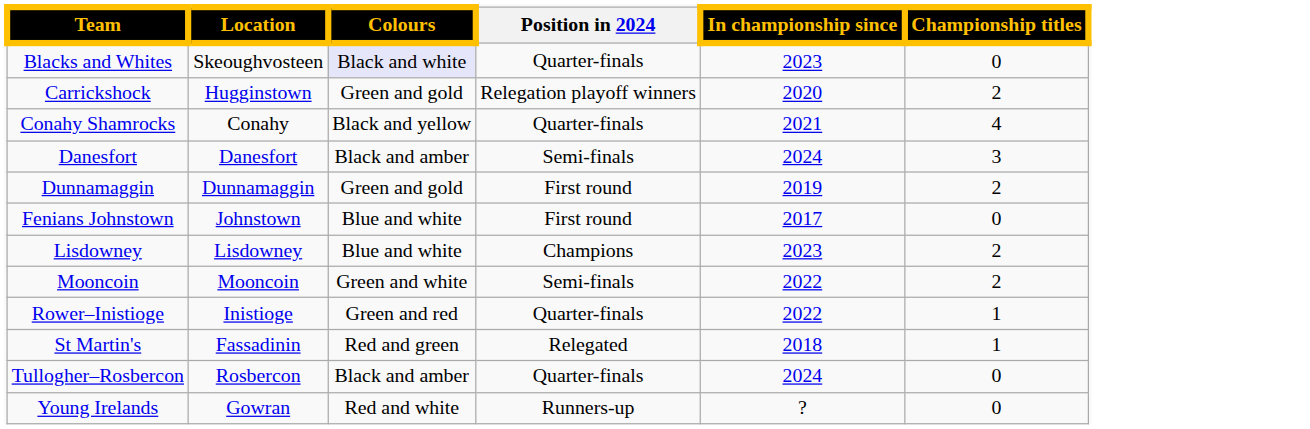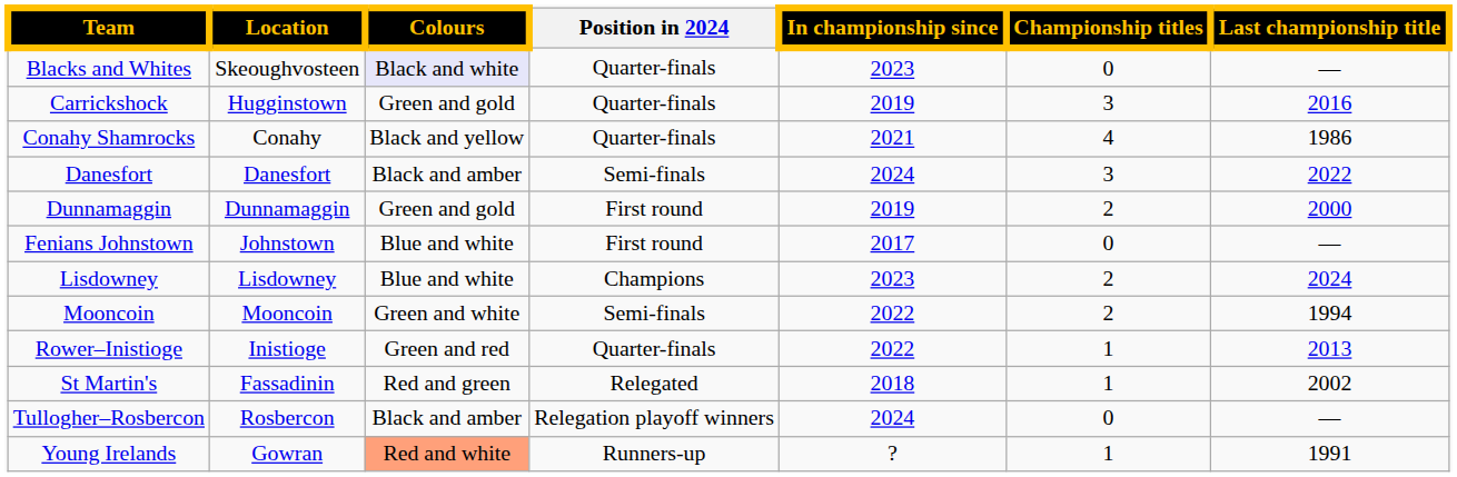 <table class="wikitable sortable" style="text-align:center;">
 <tr>
 <th style="background:black;color:#FFC000;border:5px solid #FFC000">Team</th>
 <th style="background:black;color:#FFC000;border:5px solid #FFC000">Location</th>
 <th style="background:black;color:#FFC000;border:5px solid #FFC000">Colours</th>
 <th>Position in <a href='#'>2024</a></th>
 <th style="background:black;color:#FFC000;border:5px solid #FFC000">In championship since</th>
 <th style="background:black;color:#FFC000;border:5px solid #FFC000">Championship titles</th>
+<th style="background:black;color:#FFC000;border:5px solid #FFC000">Last championship title</th>
 </tr>
 <tr>
 <td><a href='#'>Blacks and Whites</a></td>
 <td>Skeoughvosteen</td>
 <td style="background: lavender;">Black and white</td>
 <td>Quarter-finals</td>
 <td><a href='#'>2023</a></td>
 <td>0</td>
+<td>—</td>
 </tr>
 <tr>
 <td><a href='#'>Carrickshock</a></td>
 <td><a href='#'>Hugginstown</a></td>
 <td>Green and gold</td>
-<td>Relegation playoff winners</td>
-<td><a href='#'>2020</a></td>
-<td>2</td>
+<td>Quarter-finals</td>
+<td><a href='#'>2019</a></td>
+<td>3</td>
+<td><a href='#'>2016</a></td>
 </tr>
 <tr>
 <td><a href='#'>Conahy Shamrocks</a></td>
 <td>Conahy</td>
 <td>Black and yellow</td>
 <td>Quarter-finals</td>
 <td><a href='#'>2021</a></td>
 <td>4</td>
+<td>1986</td>
 </tr>
 <tr>
 <td><a href='#'>Danesfort</a></td>
 <td><a href='#'>Danesfort</a></td>
 <td>Black and amber</td>
 <td>Semi-finals</td>
 <td><a href='#'>2024</a></td>
 <td>3</td>
+<td><a href='#'>2022</a></td>
 </tr>
 <tr>
 <td><a href='#'>Dunnamaggin</a></td>
 <td><a href='#'>Dunnamaggin</a></td>
 <td>Green and gold</td>
 <td>First round</td>
 <td><a href='#'>2019</a></td>
 <td>2</td>
+<td><a href='#'>2000</a></td>
 </tr>
 <tr>
 <td><a href='#'>Fenians Johnstown</a></td>
 <td><a href='#'>Johnstown</a></td>
 <td>Blue and white</td>
 <td>First round</td>
 <td><a href='#'>2017</a></td>
 <td>0</td>
+<td>—</td>
 </tr>
 <tr>
 <td><a href='#'>Lisdowney</a></td>
 <td><a href='#'>Lisdowney</a></td>
 <td>Blue and white</td>
 <td>Champions</td>
 <td><a href='#'>2023</a></td>
 <td>2</td>
+<td><a href='#'>2024</a></td>
 </tr>
 <tr>
 <td><a href='#'>Mooncoin</a></td>
 <td><a href='#'>Mooncoin</a></td>
 <td>Green and white</td>
 <td>Semi-finals</td>
 <td><a href='#'>2022</a></td>
 <td>2</td>
+<td>1994</td>
 </tr>
 <tr>
 <td><a href='#'>Rower–Inistioge</a></td>
 <td><a href='#'>Inistioge</a></td>
 <td>Green and red</td>
 <td>Quarter-finals</td>
 <td><a href='#'>2022</a></td>
 <td>1</td>
+<td><a href='#'>2013</a></td>
 </tr>
 <tr>
 <td><a href='#'>St Martin's</a></td>
 <td><a href='#'>Fassadinin</a></td>
 <td>Red and green</td>
 <td>Relegated</td>
 <td><a href='#'>2018</a></td>
 <td>1</td>
+<td>2002</td>
 </tr>
 <tr>
 <td><a href='#'>Tullogher–Rosbercon</a></td>
 <td><a href='#'>Rosbercon</a></td>
 <td>Black and amber</td>
-<td>Quarter-finals</td>
+<td>Relegation playoff winners</td>
 <td><a href='#'>2024</a></td>
 <td>0</td>
+<td>—</td>
 </tr>
 <tr>
 <td><a href='#'>Young Irelands</a></td>
 <td><a href='#'>Gowran</a></td>
-<td>Red and white</td>
+<td style="background: lightsalmon;">Red and white</td>
 <td>Runners-up</td>
 <td>?</td>
-<td>0</td>
+<td>1</td>
+<td>1991</td>
 </tr>
 </table>
